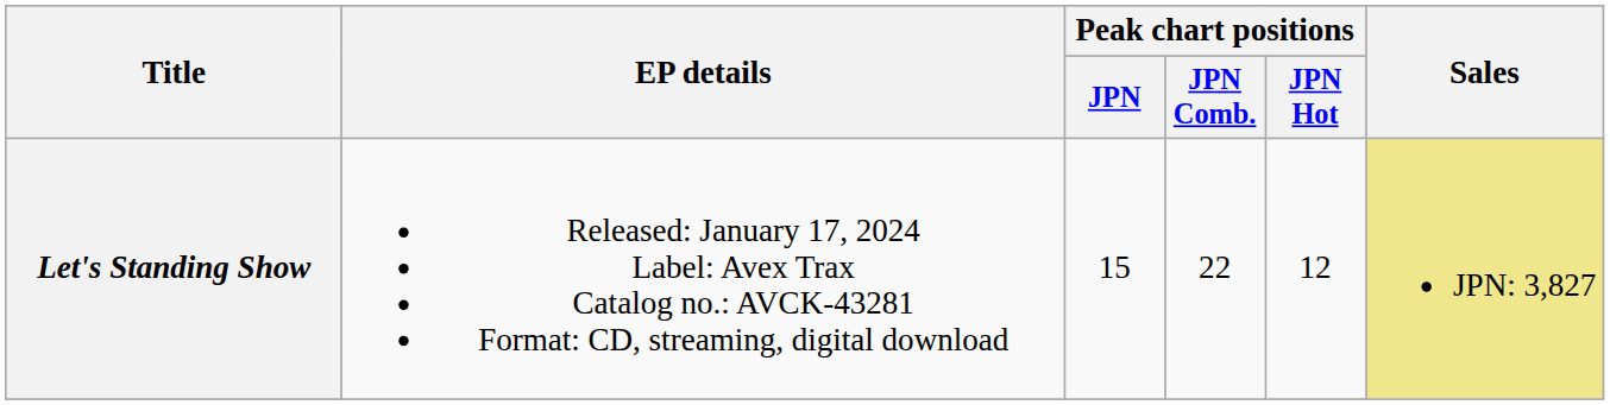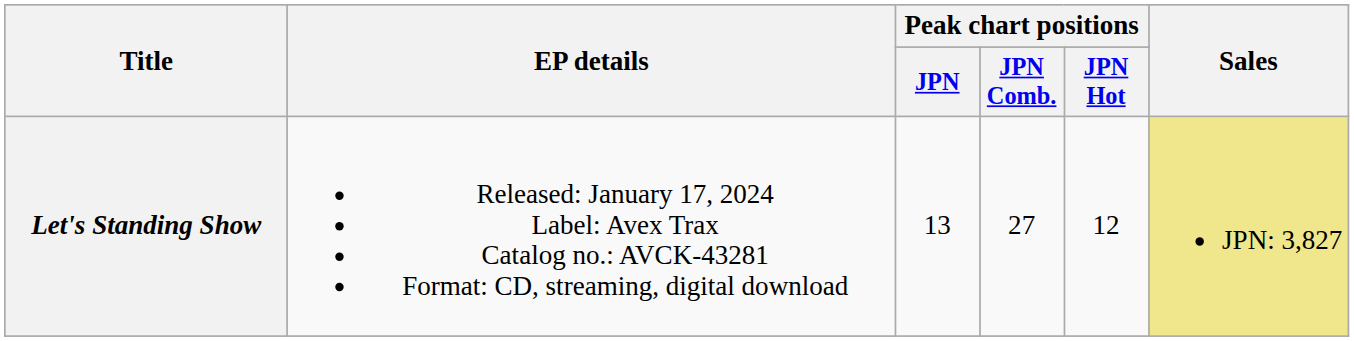 <table class="wikitable plainrowheaders" style="text-align:center">
 <tr>
 <th scope="col" rowspan="2" style="width:10em">Title</th>
 <th scope="col" rowspan="2" style="width:22em">EP details</th>
 <th scope="col" colspan="3">Peak chart positions</th>
 <th scope="col" rowspan="2">Sales</th>
 </tr>
 <tr>
 <th scope="col" style="width:3em;font-size:90%"><a href='#'>JPN</a></th>
 <th scope="col" style="width:3em;font-size:90%"><a href='#'>JPN Comb.</a></th>
 <th scope="col" style="width:3em;font-size:90%"><a href='#'>JPN Hot</a></th>
 </tr>
 <tr>
 <th scope="row"><em>Let's Standing Show</em></th>
 <td><br><ul><li>Released: January 17, 2024</li><li>Label: Avex Trax</li><li>Catalog no.: AVCK-43281</li><li>Format: CD, streaming, digital download</li></ul></td>
-<td>15</td>
-<td>22</td>
+<td>13</td>
+<td>27</td>
 <td>12</td>
 <td style="background: khaki;"><br><ul><li>JPN: 3,827</li></ul></td>
 </tr>
 </table>
